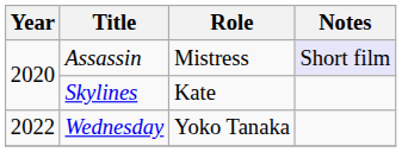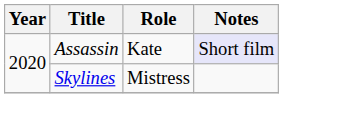 <table class="wikitable sortable">
 <tr>
 <th>Year</th>
 <th>Title</th>
 <th>Role</th>
 <th class="unsortable">Notes</th>
 </tr>
 <tr>
 <td rowspan="2">2020</td>
 <td><em>Assassin</em></td>
-<td>Mistress</td>
+<td>Kate</td>
 <td style="background: lavender;">Short film</td>
 </tr>
 <tr>
 <td><em><a href='#'>Skylines</a></em></td>
-<td>Kate</td>
-<td></td>
-</tr>
-<tr>
-<td>2022</td>
-<td><em><a href='#'>Wednesday</a></em></td>
-<td>Yoko Tanaka</td>
+<td>Mistress</td>
 <td></td>
 </tr>
 <tr>
 </tr>
 </table>
